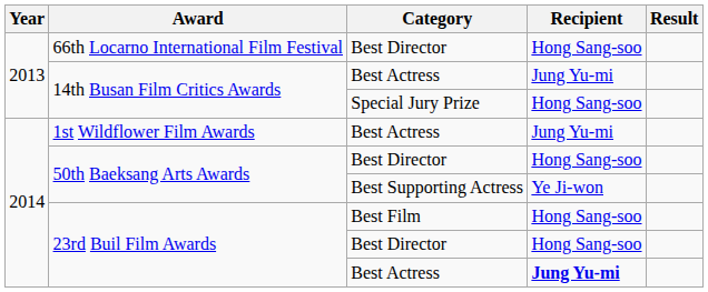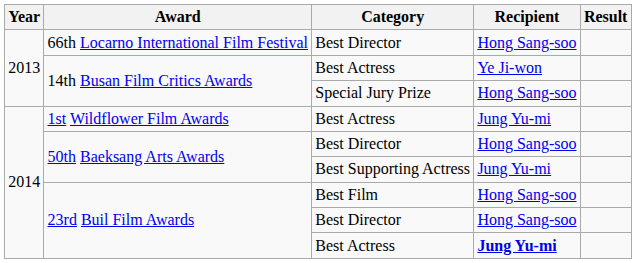 <table class="wikitable">
 <tr>
 <th>Year</th>
 <th>Award</th>
 <th>Category</th>
 <th>Recipient</th>
 <th>Result</th>
 </tr>
 <tr>
 <td rowspan=3>2013</td>
 <td>66th <a href='#'>Locarno International Film Festival</a></td>
 <td>Best Director</td>
 <td><a href='#'>Hong Sang-soo</a></td>
 <td></td>
 </tr>
 <tr>
 <td rowspan=2>14th <a href='#'>Busan Film Critics Awards</a></td>
 <td>Best Actress</td>
-<td><a href='#'>Jung Yu-mi</a></td>
+<td><a href='#'>Ye Ji-won</a></td>
 <td></td>
 </tr>
 <tr>
 <td>Special Jury Prize</td>
 <td><a href='#'>Hong Sang-soo</a></td>
 <td></td>
 </tr>
 <tr>
 <td rowspan=6>2014</td>
 <td><a href='#'>1st</a> <a href='#'>Wildflower Film Awards</a></td>
 <td>Best Actress</td>
 <td><a href='#'>Jung Yu-mi</a></td>
 <td></td>
 </tr>
 <tr>
 <td rowspan=2><a href='#'>50th</a> <a href='#'>Baeksang Arts Awards</a></td>
 <td>Best Director</td>
 <td><a href='#'>Hong Sang-soo</a></td>
 <td></td>
 </tr>
 <tr>
 <td>Best Supporting Actress</td>
-<td><a href='#'>Ye Ji-won</a></td>
+<td><a href='#'>Jung Yu-mi</a></td>
 <td></td>
 </tr>
 <tr>
 <td rowspan=3><a href='#'>23rd</a> <a href='#'>Buil Film Awards</a></td>
 <td>Best Film</td>
 <td><a href='#'>Hong Sang-soo</a></td>
 <td></td>
 </tr>
 <tr>
 <td>Best Director</td>
 <td><a href='#'>Hong Sang-soo</a></td>
 <td></td>
 </tr>
 <tr>
 <td>Best Actress</td>
 <td><strong><a href='#'>Jung Yu-mi</a></strong></td>
 <td></td>
 </tr>
 <tr>
 </tr>
 </table>
